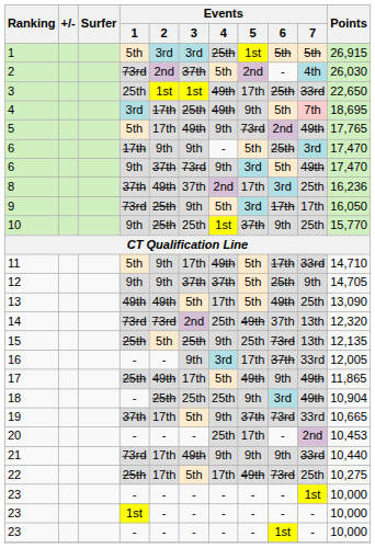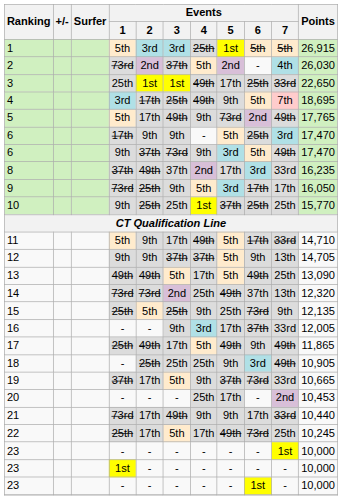 <table class="wikitable" style="text-align: center;">
 <tr>
 <th rowspan="2">Ranking</th>
 <th rowspan="2">+/-</th>
 <th rowspan="2">Surfer</th>
 <th colspan="7">Events</th>
 <th rowspan="2">Points</th>
 </tr>
 <tr>
 <th><span> 1</span></th>
 <th><span> 2</span></th>
 <th><span> 3</span></th>
 <th><span> 4</span></th>
 <th><span> 5</span></th>
 <th><span> 6</span></th>
 <th><span> 7</span></th>
 </tr>
 <tr>
 <td style="text-align:left; background:#d0f0c0;">1</td>
 <td style="background:#d0f0c0;"></td>
 <td style="text-align:left; background:#d0f0c0;"></td>
 <td style="background:#ffebcd;">5th</td>
 <td style="background:#b0e0e6;">3rd</td>
 <td style="background:#b0e0e6;">3rd</td>
 <td style="background:#dcdcdc;"><s>25th</s></td>
 <td style="background:yellow;">1st</td>
 <td style="background:#ffebcd;"><s>5th</s></td>
 <td style="background:#ffebcd;"><s>5th</s></td>
 <td style="background:#d0f0c0;">26,915</td>
 </tr>
 <tr>
 <td style="text-align:left; background:#d0f0c0;">2</td>
 <td style="background:#d0f0c0;"></td>
 <td style="text-align:left; background:#d0f0c0;"></td>
 <td style="background:#dcdcdc;"><s>73rd</s></td>
 <td style="background:thistle;">2nd</td>
 <td style="background:#dcdcdc;"><s>37th</s></td>
 <td style="background:#ffebcd;">5th</td>
 <td style="background:thistle;">2nd</td>
 <td>-</td>
 <td style="background:#b0e0e6;">4th</td>
 <td style="background:#d0f0c0;">26,030</td>
 </tr>
 <tr>
 <td style="text-align:left; background:#d0f0c0;">3</td>
 <td style="background:#d0f0c0;"></td>
 <td style="text-align:left; background:#d0f0c0;"></td>
 <td style="background:#dcdcdc;">25th</td>
 <td style="background:yellow;">1st</td>
 <td style="background:yellow;">1st</td>
 <td style="background:#dcdcdc;"><s>49th</s></td>
 <td style="background:#dcdcdc;">17th</td>
 <td style="background:#dcdcdc;"><s>25th</s></td>
 <td style="background:#dcdcdc;"><span><s>33rd</s></span></td>
 <td style="background:#d0f0c0;">22,650</td>
 </tr>
 <tr>
 <td style="text-align:left; background:#d0f0c0;">4</td>
 <td style="background:#d0f0c0;"></td>
 <td style="text-align:left; background:#d0f0c0;"></td>
 <td style="background:#b0e0e6;">3rd</td>
 <td style="background:#dcdcdc;"><s>17th</s></td>
 <td style="background:#dcdcdc;"><s>25th</s></td>
 <td style="background:#dcdcdc;"><s>49th</s></td>
 <td style="background:#dcdcdc;">9th</td>
 <td style="background:#ffebcd;">5th</td>
 <td style="background:#fcc;">7th</td>
 <td style="background:#d0f0c0;">18,695</td>
 </tr>
 <tr>
 <td style="text-align:left; background:#d0f0c0;">5</td>
 <td style="background:#d0f0c0;"></td>
 <td style="text-align:left; background:#d0f0c0;"></td>
 <td style="background:#ffebcd;">5th</td>
 <td style="background:#dcdcdc;">17th</td>
 <td style="background:#dcdcdc;"><s>49th</s></td>
 <td style="background:#dcdcdc;">9th</td>
 <td style="background:#dcdcdc;"><s>73rd</s></td>
 <td style="background:thistle;">2nd</td>
 <td style="background:#dcdcdc;"><span><s>49th</s></span></td>
 <td style="background:#d0f0c0;">17,765</td>
 </tr>
 <tr>
 <td style="text-align:left; background:#d0f0c0;">6</td>
 <td style="background:#d0f0c0;"></td>
 <td style="text-align:left; background:#d0f0c0;"></td>
 <td style="background:#dcdcdc;"><s>17th</s></td>
 <td style="background:#dcdcdc;">9th</td>
 <td style="background:#dcdcdc;">9th</td>
 <td>-</td>
 <td style="background:#ffebcd;">5th</td>
 <td style="background:#dcdcdc;"><s>25th</s></td>
 <td style="background:#b0e0e6;">3rd</td>
 <td style="background:#d0f0c0;">17,470</td>
 </tr>
 <tr>
 <td style="text-align:left; background:#d0f0c0;">6</td>
 <td style="background:#d0f0c0;"></td>
 <td style="text-align:left; background:#d0f0c0;"></td>
 <td style="background:#dcdcdc;">9th</td>
 <td style="background:#dcdcdc;"><s>37th</s></td>
 <td style="background:#dcdcdc;"><s>73rd</s></td>
 <td style="background:#dcdcdc;">9th</td>
 <td style="background:#b0e0e6;">3rd</td>
 <td style="background:#ffebcd;">5th</td>
 <td style="background:#dcdcdc;"><span><s>49th</s></span></td>
 <td style="background:#d0f0c0;">17,470</td>
 </tr>
 <tr>
 <td style="text-align:left; background:#d0f0c0;">8</td>
 <td style="background:#d0f0c0;"></td>
 <td style="text-align:left; background:#d0f0c0;"></td>
 <td style="background:#dcdcdc;"><s>37th</s></td>
 <td style="background:#dcdcdc;"><s>49th</s></td>
 <td style="background:#dcdcdc;">37th</td>
 <td style="background:thistle;">2nd</td>
 <td style="background:#dcdcdc;">17th</td>
 <td style="background:#b0e0e6;">3rd</td>
-<td style="background:#dcdcdc;"><span>25th</span></td>
-<td style="background:#d0f0c0;">16,236</td>
+<td style="background:#dcdcdc;"><span>33rd</span></td>
+<td style="background:#d0f0c0;">16,235</td>
 </tr>
 <tr>
 <td style="text-align:left; background:#d0f0c0;">9</td>
 <td style="background:#d0f0c0;"></td>
 <td style="text-align:left; background:#d0f0c0;"></td>
 <td style="background:#dcdcdc;"><s>73rd</s></td>
 <td style="background:#dcdcdc;"><s>25th</s></td>
 <td style="background:#dcdcdc;">9th</td>
 <td style="background:#ffebcd;">5th</td>
 <td style="background:#b0e0e6;">3rd</td>
 <td style="background:#dcdcdc;"><s>17th</s></td>
 <td style="background:#dcdcdc;">17th</td>
 <td style="background:#d0f0c0;">16,050</td>
 </tr>
 <tr>
 <td style="text-align:left; background:#d0f0c0;">10</td>
 <td style="background:#d0f0c0;"></td>
 <td style="text-align:left; background:#d0f0c0;"></td>
 <td style="background:#dcdcdc;">9th</td>
 <td style="background:#dcdcdc;"><s>25th</s></td>
 <td style="background:#dcdcdc;">25th</td>
 <td style="background:yellow;">1st</td>
 <td style="background:#dcdcdc;"><s>37th</s></td>
-<td style="background:#dcdcdc;">9th</td>
+<td style="background:#dcdcdc;"><s>25th</s></td>
 <td style="background:#dcdcdc;"><span>25th</span></td>
 <td style="background:#d0f0c0;">15,770</td>
 </tr>
 <tr>
 <th colspan="11"><em>CT Qualification Line</em></th>
 </tr>
 <tr>
 <td style=text-align:left>11</td>
 <td></td>
 <td style=text-align:left></td>
 <td style="background:#ffebcd;">5th</td>
 <td style="background:#dcdcdc;">9th</td>
 <td style="background:#dcdcdc;">17th</td>
 <td style="background:#dcdcdc;"><s>49th</s></td>
 <td style="background:#ffebcd;">5th</td>
 <td style="background:#dcdcdc;"><s>17th</s></td>
 <td style="background:#dcdcdc;"><span><s>33rd</s></span></td>
 <td style=>14,710</td>
 </tr>
 <tr>
 <td style=text-align:left>12</td>
 <td></td>
 <td style=text-align:left></td>
 <td style="background:#dcdcdc;">9th</td>
 <td style="background:#dcdcdc;">9th</td>
 <td style="background:#dcdcdc;"><s>37th</s></td>
 <td style="background:#dcdcdc;"><s>37th</s></td>
 <td style="background:#ffebcd;">5th</td>
-<td style="background:#dcdcdc;"><s>25th</s></td>
 <td style="background:#dcdcdc;">9th</td>
+<td style="background:#dcdcdc;">13th</td>
 <td style=>14,705</td>
 </tr>
 <tr>
 <td style=text-align:left>13</td>
 <td></td>
 <td style=text-align:left></td>
 <td style="background:#dcdcdc;"><s>49th</s></td>
 <td style="background:#dcdcdc;"><s>49th</s></td>
 <td style="background:#ffebcd;">5th</td>
 <td style="background:#dcdcdc;">17th</td>
 <td style="background:#ffebcd;">5th</td>
 <td style="background:#dcdcdc;"><s>49th</s></td>
 <td style="background:#dcdcdc;"><span>25th</span></td>
 <td style=>13,090</td>
 </tr>
 <tr>
 <td style=text-align:left>14</td>
 <td></td>
 <td style=text-align:left></td>
 <td style="background:#dcdcdc;"><s>73rd</s></td>
 <td style="background:#dcdcdc;"><s>73rd</s></td>
 <td style="background:thistle;">2nd</td>
 <td style="background:#dcdcdc;">25th</td>
 <td style="background:#dcdcdc;"><s>49th</s></td>
 <td style="background:#dcdcdc;">37th</td>
 <td style="background:#dcdcdc;">13th</td>
 <td style=>12,320</td>
 </tr>
 <tr>
 <td style=text-align:left>15</td>
 <td></td>
 <td style=text-align:left></td>
 <td style="background:#dcdcdc;"><s>25th</s></td>
 <td style="background:#ffebcd;">5th</td>
 <td style="background:#dcdcdc;"><s>25th</s></td>
 <td style="background:#dcdcdc;">9th</td>
 <td style="background:#dcdcdc;">25th</td>
 <td style="background:#dcdcdc;"><s>73rd</s></td>
-<td style="background:#dcdcdc;">13th</td>
+<td style="background:#dcdcdc;">9th</td>
 <td style=>12,135</td>
 </tr>
 <tr>
 <td style=text-align:left>16</td>
 <td></td>
 <td style=text-align:left></td>
 <td>-</td>
 <td>-</td>
 <td style="background:#dcdcdc;">9th</td>
 <td style="background:#b0e0e6;">3rd</td>
 <td style="background:#dcdcdc;">17th</td>
 <td style="background:#dcdcdc;"><s>37th</s></td>
 <td style="background:#dcdcdc;"><span>33rd</span></td>
 <td style=>12,005</td>
 </tr>
 <tr>
 <td style=text-align:left>17</td>
 <td></td>
 <td style=text-align:left></td>
 <td style="background:#dcdcdc;"><s>25th</s></td>
 <td style="background:#dcdcdc;"><s>49th</s></td>
 <td style="background:#dcdcdc;">17th</td>
 <td style="background:#ffebcd;">5th</td>
 <td style="background:#dcdcdc;"><s>49th</s></td>
 <td style="background:#dcdcdc;">9th</td>
 <td style="background:#dcdcdc;"><span><s>49th</s></span></td>
 <td style=>11,865</td>
 </tr>
 <tr>
 <td style=text-align:left>18</td>
 <td></td>
 <td style=text-align:left></td>
 <td>-</td>
 <td style="background:#dcdcdc;"><s>25th</s></td>
 <td style="background:#dcdcdc;">25th</td>
 <td style="background:#dcdcdc;">25th</td>
 <td style="background:#dcdcdc;">9th</td>
 <td style="background:#b0e0e6;">3rd</td>
 <td style="background:#dcdcdc;"><span><s>49th</s></span></td>
-<td style=>10,904</td>
+<td style=>10,905</td>
 </tr>
 <tr>
 <td style=text-align:left>19</td>
 <td></td>
 <td style=text-align:left></td>
 <td style="background:#dcdcdc;"><s>37th</s></td>
 <td style="background:#dcdcdc;">17th</td>
 <td style="background:#ffebcd;">5th</td>
 <td style="background:#dcdcdc;">9th</td>
 <td style="background:#dcdcdc;"><s>37th</s></td>
 <td style="background:#dcdcdc;"><s>73rd</s></td>
 <td style="background:#dcdcdc;"><span>33rd</span></td>
 <td style=>10,665</td>
 </tr>
 <tr>
 <td style=text-align:left>20</td>
 <td></td>
 <td style=text-align:left></td>
 <td>-</td>
 <td>-</td>
 <td>-</td>
 <td style="background:#dcdcdc;">25th</td>
 <td style="background:#dcdcdc;">17th</td>
 <td>-</td>
 <td style="background:thistle;">2nd</td>
 <td style=>10,453</td>
 </tr>
 <tr>
 <td style=text-align:left>21</td>
 <td></td>
 <td style=text-align:left></td>
 <td style="background:#dcdcdc;"><s>73rd</s></td>
 <td style="background:#dcdcdc;">17th</td>
 <td style="background:#dcdcdc;"><s>49th</s></td>
 <td style="background:#dcdcdc;">9th</td>
 <td style="background:#dcdcdc;">9th</td>
-<td style="background:#dcdcdc;">9th</td>
+<td style="background:#dcdcdc;">17th</td>
 <td style="background:#dcdcdc;"><span><s>33rd</s></span></td>
 <td style=>10,440</td>
 </tr>
 <tr>
 <td style=text-align:left>22</td>
 <td></td>
 <td style=text-align:left></td>
 <td style="background:#dcdcdc;"><s>25th</s></td>
 <td style="background:#dcdcdc;">17th</td>
 <td style="background:#ffebcd;">5th</td>
 <td style="background:#dcdcdc;">17th</td>
 <td style="background:#dcdcdc;"><s>49th</s></td>
 <td style="background:#dcdcdc;"><s>73rd</s></td>
 <td style="background:#dcdcdc;">25th</td>
-<td style=>10,275</td>
+<td style=>10,245</td>
 </tr>
 <tr>
 <td style=text-align:left>23</td>
 <td></td>
 <td style=text-align:left></td>
 <td>-</td>
 <td>-</td>
 <td>-</td>
 <td>-</td>
 <td>-</td>
 <td>-</td>
 <td style="background:yellow;">1st</td>
 <td>10,000</td>
 </tr>
 <tr>
 <td style=text-align:left>23</td>
 <td></td>
 <td style=text-align:left></td>
 <td style="background:yellow;">1st</td>
 <td>-</td>
 <td>-</td>
 <td>-</td>
 <td>-</td>
 <td>-</td>
 <td>-</td>
 <td>10,000</td>
 </tr>
 <tr>
 <td style=text-align:left>23</td>
 <td></td>
 <td style=text-align:left></td>
 <td>-</td>
 <td>-</td>
 <td>-</td>
 <td>-</td>
 <td>-</td>
 <td style="background:yellow;">1st</td>
 <td>-</td>
 <td>10,000</td>
 </tr>
 <tr>
 </tr>
 </table>
